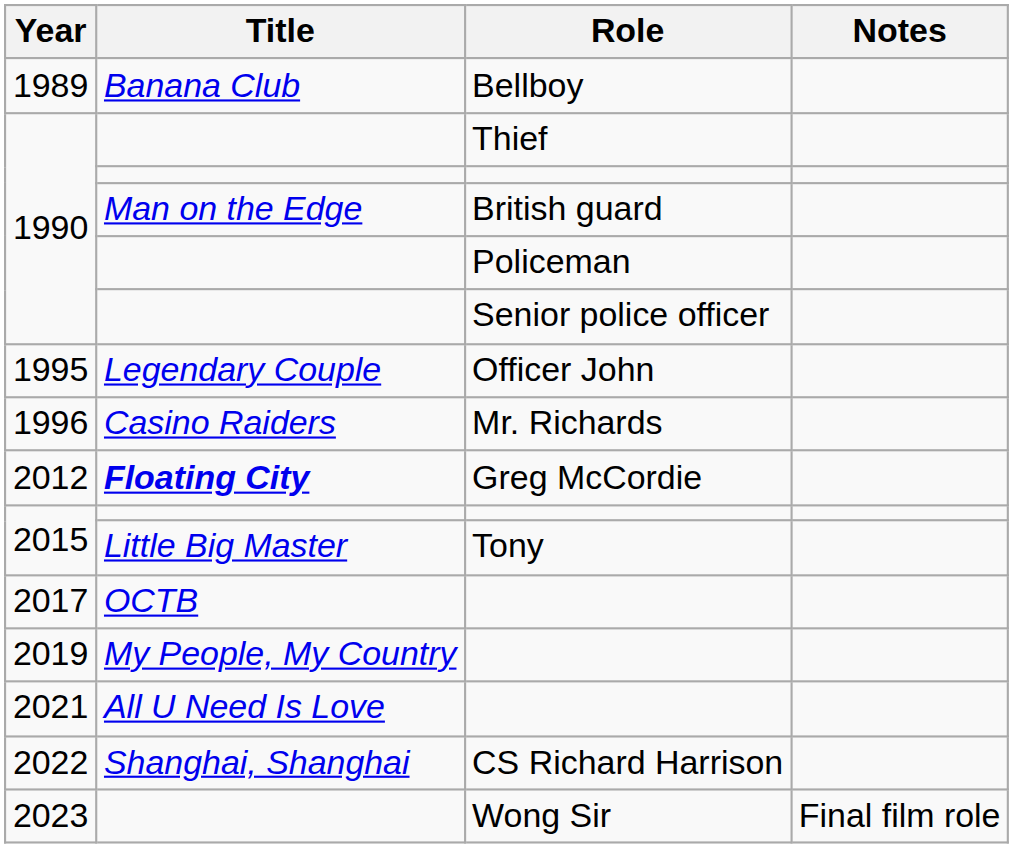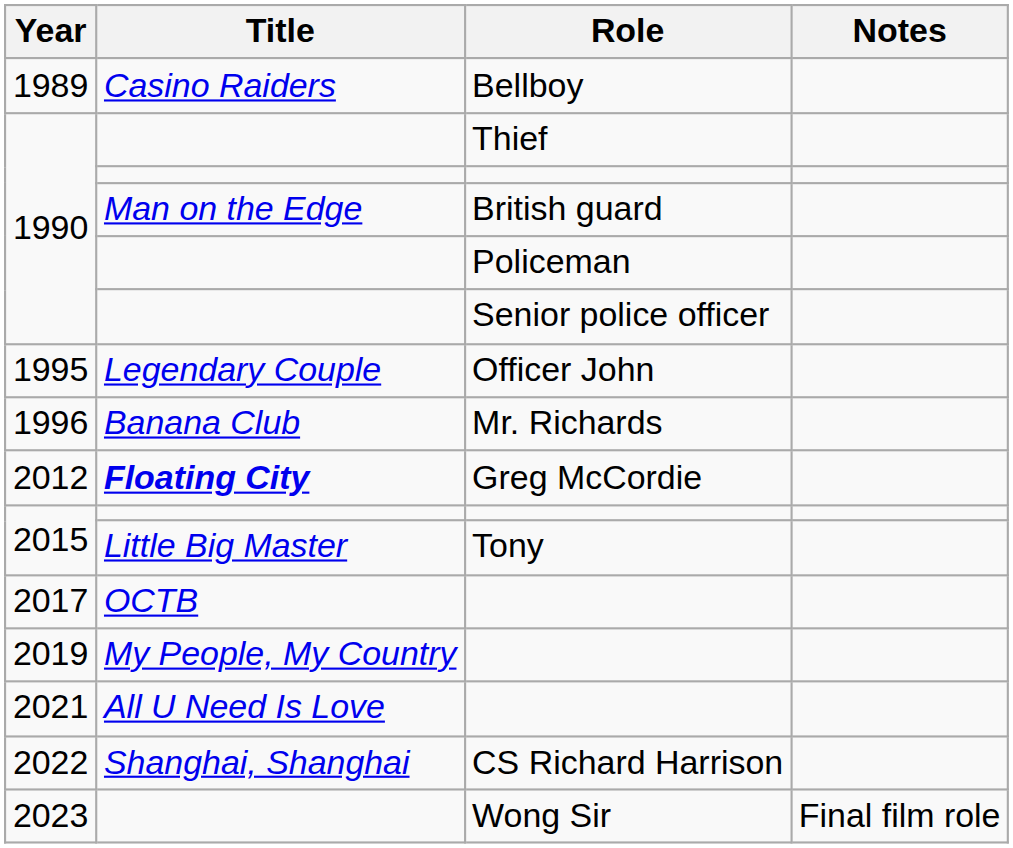 <table class="wikitable">
 <tr>
 <th>Year</th>
 <th>Title</th>
 <th>Role</th>
 <th>Notes</th>
 </tr>
 <tr>
 <td>1989</td>
-<td><em><a href='#'>Banana Club</a></em></td>
+<td><em><a href='#'>Casino Raiders</a></em></td>
 <td>Bellboy</td>
 <td></td>
 </tr>
 <tr>
 <td rowspan="5">1990</td>
 <td><em></em></td>
 <td>Thief</td>
 <td></td>
 </tr>
 <tr>
 <td><em></em></td>
 <td></td>
 <td></td>
 </tr>
 <tr>
 <td><em><a href='#'>Man on the Edge</a></em></td>
 <td>British guard</td>
 <td></td>
 </tr>
 <tr>
 <td><em></em></td>
 <td>Policeman</td>
 <td></td>
 </tr>
 <tr>
 <td><em></em></td>
 <td>Senior police officer</td>
 <td></td>
 </tr>
 <tr>
 <td>1995</td>
 <td><em><a href='#'>Legendary Couple</a></em></td>
 <td>Officer John</td>
 <td></td>
 </tr>
 <tr>
 <td>1996</td>
-<td><em><a href='#'>Casino Raiders</a></em></td>
+<td><em><a href='#'>Banana Club</a></em></td>
 <td>Mr. Richards</td>
 <td></td>
 </tr>
 <tr>
 <td>2012</td>
 <td><strong><em><a href='#'>Floating City</a></em></strong></td>
 <td>Greg McCordie</td>
 <td></td>
 </tr>
 <tr>
 <td rowspan="2">2015</td>
 <td><em></em></td>
 <td></td>
 <td></td>
 </tr>
 <tr>
 <td><em><a href='#'>Little Big Master</a></em></td>
 <td>Tony</td>
 <td></td>
 </tr>
 <tr>
 <td>2017</td>
 <td><em><a href='#'>OCTB</a></em></td>
 <td></td>
 <td></td>
 </tr>
 <tr>
 <td>2019</td>
 <td><em><a href='#'>My People, My Country</a></em></td>
 <td></td>
 <td></td>
 </tr>
 <tr>
 <td>2021</td>
 <td><em><a href='#'>All U Need Is Love</a></em></td>
 <td></td>
 <td></td>
 </tr>
 <tr>
 <td>2022</td>
 <td><em><a href='#'>Shanghai, Shanghai</a></em></td>
 <td>CS Richard Harrison</td>
 <td></td>
 </tr>
 <tr>
 <td>2023</td>
 <td><em></em></td>
 <td>Wong Sir</td>
 <td>Final film role</td>
 </tr>
 </table>
